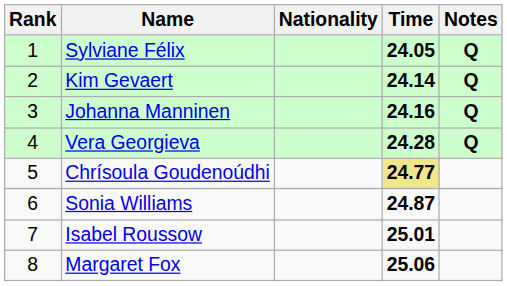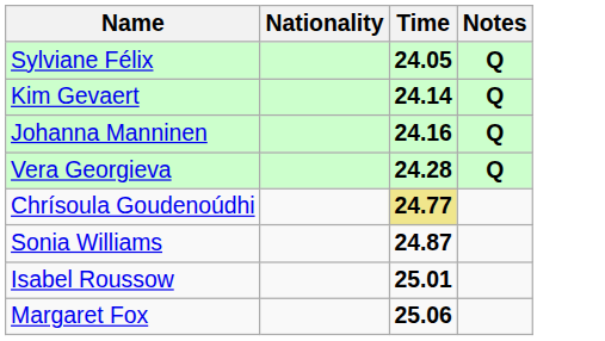 <table class="wikitable sortable" style="text-align:center">
 <tr>
-<th>Rank</th>
 <th>Name</th>
 <th>Nationality</th>
 <th>Time</th>
 <th>Notes</th>
 </tr>
 <tr bgcolor=ccffcc>
-<td>1</td>
 <td align=left><a href='#'>Sylviane Félix</a></td>
 <td align=left></td>
 <td><strong>24.05</strong></td>
 <td><strong>Q</strong></td>
 </tr>
 <tr bgcolor=ccffcc>
-<td>2</td>
 <td align=left><a href='#'>Kim Gevaert</a></td>
 <td align=left></td>
 <td><strong>24.14</strong></td>
 <td><strong>Q</strong></td>
 </tr>
 <tr bgcolor=ccffcc>
-<td>3</td>
 <td align=left><a href='#'>Johanna Manninen</a></td>
 <td align=left></td>
 <td><strong>24.16</strong></td>
 <td><strong>Q</strong></td>
 </tr>
 <tr bgcolor=ccffcc>
-<td>4</td>
 <td align=left><a href='#'>Vera Georgieva</a></td>
 <td align=left></td>
 <td><strong>24.28</strong></td>
 <td><strong>Q</strong></td>
 </tr>
 <tr>
-<td>5</td>
 <td align=left><a href='#'>Chrísoula Goudenoúdhi</a></td>
 <td align=left></td>
 <td style="background: khaki;"><strong>24.77</strong></td>
 <td></td>
 </tr>
 <tr>
-<td>6</td>
 <td align=left><a href='#'>Sonia Williams</a></td>
 <td align=left></td>
 <td><strong>24.87</strong></td>
 <td></td>
 </tr>
 <tr>
-<td>7</td>
 <td align=left><a href='#'>Isabel Roussow</a></td>
 <td align=left></td>
 <td><strong>25.01</strong></td>
 <td></td>
 </tr>
 <tr>
-<td>8</td>
 <td align=left><a href='#'>Margaret Fox</a></td>
 <td align=left></td>
 <td><strong>25.06</strong></td>
 <td></td>
 </tr>
 </table>
